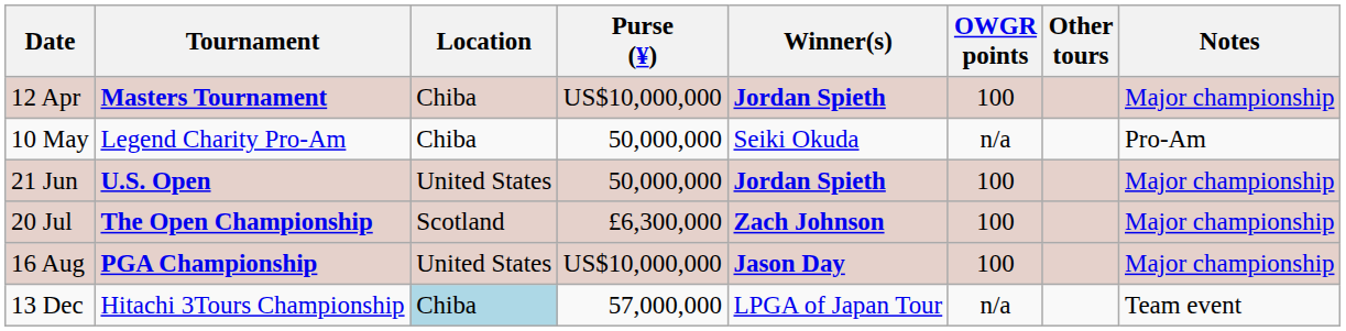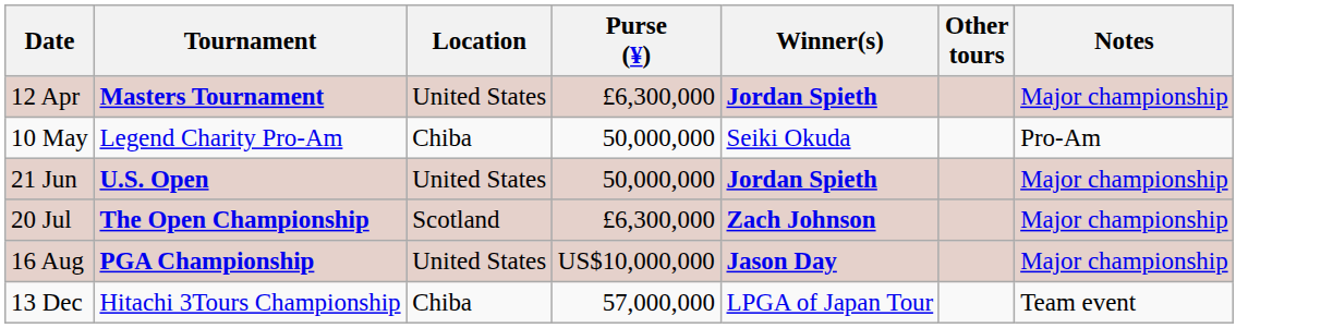 <table class="wikitable" style="font-size:95%">
 <tr>
 <th>Date</th>
 <th>Tournament</th>
 <th>Location</th>
 <th>Purse<br>(<a href='#'>¥</a>)</th>
 <th>Winner(s)</th>
-<th><a href='#'>OWGR</a><br>points</th>
 <th>Other<br>tours</th>
 <th>Notes</th>
 </tr>
 <tr style="background:#e5d1cb;">
 <td>12 Apr</td>
 <td><strong><a href='#'>Masters Tournament</a></strong></td>
-<td>Chiba</td>
-<td align=right>US$10,000,000</td>
+<td>United States</td>
+<td align=right>£6,300,000</td>
 <td> <strong><a href='#'>Jordan Spieth</a></strong></td>
-<td align=center>100</td>
 <td></td>
 <td><a href='#'>Major championship</a></td>
 </tr>
 <tr>
 <td>10 May</td>
 <td><a href='#'>Legend Charity Pro-Am</a></td>
 <td>Chiba</td>
 <td align=right>50,000,000</td>
 <td> <a href='#'>Seiki Okuda</a></td>
-<td align=center>n/a</td>
 <td></td>
 <td>Pro-Am</td>
 </tr>
 <tr style="background:#e5d1cb;">
 <td>21 Jun</td>
 <td><strong><a href='#'>U.S. Open</a></strong></td>
 <td>United States</td>
 <td align=right>50,000,000</td>
 <td> <strong><a href='#'>Jordan Spieth</a></strong></td>
-<td align=center>100</td>
 <td></td>
 <td><a href='#'>Major championship</a></td>
 </tr>
 <tr style="background:#e5d1cb;">
 <td>20 Jul</td>
 <td><strong><a href='#'>The Open Championship</a></strong></td>
 <td>Scotland</td>
 <td align=right>£6,300,000</td>
 <td> <strong><a href='#'>Zach Johnson</a></strong></td>
-<td align=center>100</td>
 <td></td>
 <td><a href='#'>Major championship</a></td>
 </tr>
 <tr style="background:#e5d1cb;">
 <td>16 Aug</td>
 <td><strong><a href='#'>PGA Championship</a></strong></td>
 <td>United States</td>
 <td align=right>US$10,000,000</td>
 <td> <strong><a href='#'>Jason Day</a></strong></td>
-<td align=center>100</td>
 <td></td>
 <td><a href='#'>Major championship</a></td>
 </tr>
 <tr>
 <td>13 Dec</td>
 <td><a href='#'>Hitachi 3Tours Championship</a></td>
-<td style="background: lightblue;">Chiba</td>
+<td>Chiba</td>
 <td align=right>57,000,000</td>
 <td><a href='#'>LPGA of Japan Tour</a></td>
-<td align=center>n/a</td>
 <td></td>
 <td>Team event</td>
 </tr>
 </table>
